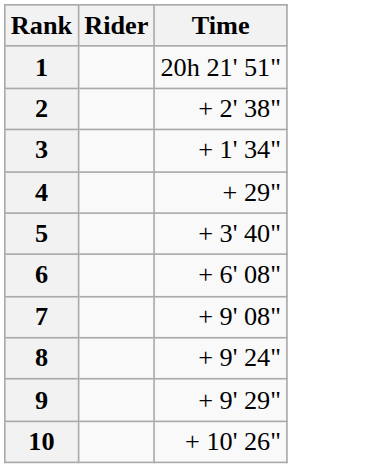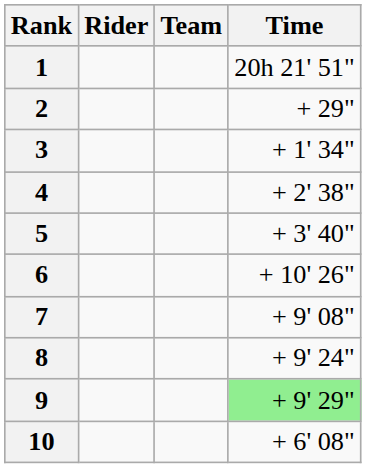 <table class="wikitable" margin-bottom:0;">
 <tr>
 <th scope="col">Rank</th>
 <th scope="col">Rider</th>
+<th scope="col">Team</th>
 <th scope="col">Time</th>
 </tr>
 <tr>
 <th scope="row">1</th>
 <td> </td>
+<td></td>
 <td align="right">20h 21' 51"</td>
 </tr>
 <tr>
 <th scope="row">2</th>
 <td></td>
-<td align="right">+ 2' 38"</td>
+<td></td>
+<td align="right">+ 29"</td>
 </tr>
 <tr>
 <th scope="row">3</th>
+<td></td>
 <td></td>
 <td align="right">+ 1' 34"</td>
 </tr>
 <tr>
 <th scope="row">4</th>
 <td></td>
-<td align="right">+ 29"</td>
+<td></td>
+<td align="right">+ 2' 38"</td>
 </tr>
 <tr>
 <th scope="row">5</th>
+<td></td>
 <td></td>
 <td align="right">+ 3' 40"</td>
 </tr>
 <tr>
 <th scope="row">6</th>
 <td></td>
-<td align="right">+ 6' 08"</td>
+<td></td>
+<td align="right">+ 10' 26"</td>
 </tr>
 <tr>
 <th scope="row">7</th>
+<td></td>
 <td></td>
 <td align="right">+ 9' 08"</td>
 </tr>
 <tr>
 <th scope="row">8</th>
 <td></td>
+<td></td>
 <td align="right">+ 9' 24"</td>
 </tr>
 <tr>
 <th scope="row">9</th>
 <td></td>
-<td align="right">+ 9' 29"</td>
+<td></td>
+<td align="right" style="background: lightgreen;">+ 9' 29"</td>
 </tr>
 <tr>
 <th scope="row">10</th>
 <td></td>
-<td align="right">+ 10' 26"</td>
+<td></td>
+<td align="right">+ 6' 08"</td>
 </tr>
 </table>
